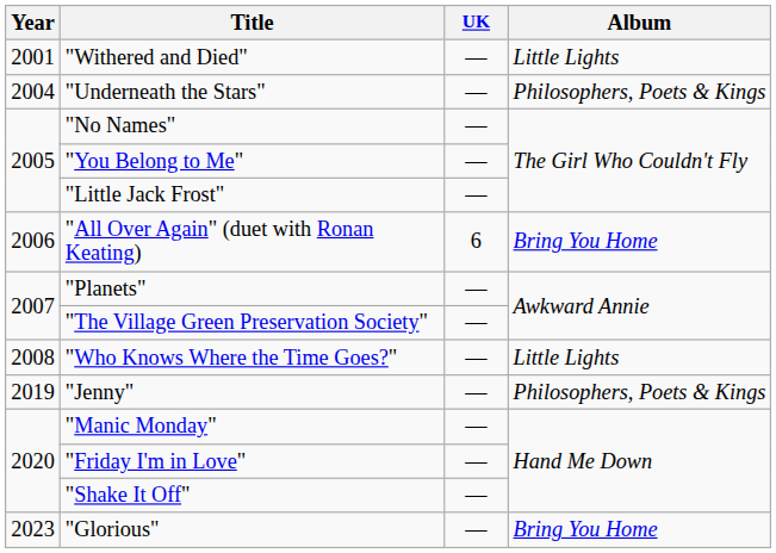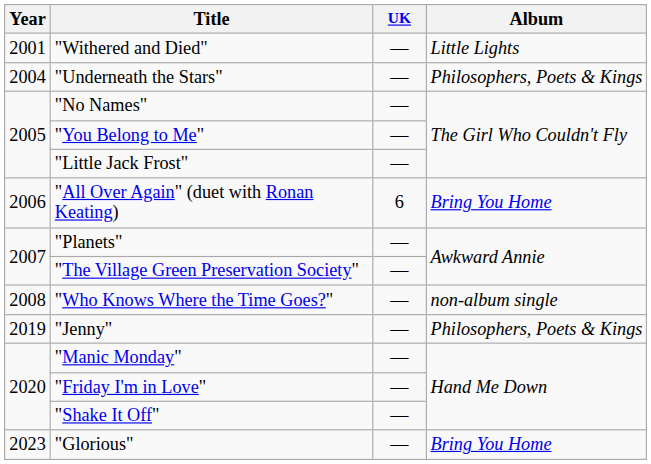 <table class="wikitable">
 <tr>
 <th width="33">Year</th>
 <th width="275">Title</th>
 <th style="width:3em;font-size:85%"><a href='#'>UK</a><br></th>
 <th>Album</th>
 </tr>
 <tr>
 <td align=center>2001</td>
 <td>"Withered and Died"</td>
 <td align=center>—</td>
 <td><em>Little Lights</em></td>
 </tr>
 <tr>
 <td align=center>2004</td>
 <td>"Underneath the Stars"</td>
 <td align=center>—</td>
 <td><em>Philosophers, Poets & Kings</em></td>
 </tr>
 <tr>
 <td align=center rowspan=3>2005</td>
 <td>"No Names"</td>
 <td align=center>—</td>
 <td rowspan=3><em>The Girl Who Couldn't Fly</em></td>
 </tr>
 <tr>
 <td>"<a href='#'>You Belong to Me</a>"</td>
 <td align=center>—</td>
 </tr>
 <tr>
 <td>"Little Jack Frost"</td>
 <td align=center>—</td>
 </tr>
 <tr>
 <td align=center>2006</td>
 <td>"<a href='#'>All Over Again</a>" (duet with <a href='#'>Ronan Keating</a>)</td>
 <td align=center>6</td>
 <td><em><a href='#'>Bring You Home</a></em></td>
 </tr>
 <tr>
 <td align=center rowspan=2>2007</td>
 <td>"Planets"</td>
 <td align=center>—</td>
 <td rowspan=2><em>Awkward Annie</em></td>
 </tr>
 <tr>
 <td>"<a href='#'>The Village Green Preservation Society</a>"</td>
 <td align=center>—</td>
 </tr>
 <tr>
 <td align=center>2008</td>
 <td>"<a href='#'>Who Knows Where the Time Goes?</a>"</td>
 <td align=center>—</td>
-<td><em>Little Lights</em></td>
+<td><em>non-album single</em></td>
 </tr>
 <tr>
 <td align=center>2019</td>
 <td>"Jenny"</td>
 <td align=center>—</td>
 <td><em>Philosophers, Poets & Kings</em></td>
 </tr>
 <tr>
 <td align=center rowspan=3>2020</td>
 <td>"<a href='#'>Manic Monday</a>"</td>
 <td align=center>—</td>
 <td rowspan=3><em>Hand Me Down</em></td>
 </tr>
 <tr>
 <td>"<a href='#'>Friday I'm in Love</a>"</td>
 <td align=center>—</td>
 </tr>
 <tr>
 <td>"<a href='#'>Shake It Off</a>"</td>
 <td align=center>—</td>
 </tr>
 <tr>
 <td align=center>2023</td>
 <td>"Glorious"</td>
 <td align=center>—</td>
 <td><em><a href='#'>Bring You Home</a></em></td>
 </tr>
 </table>
